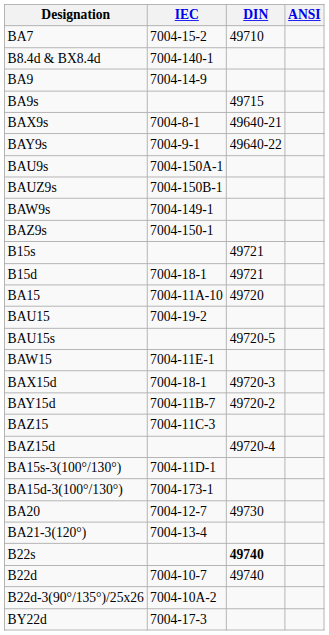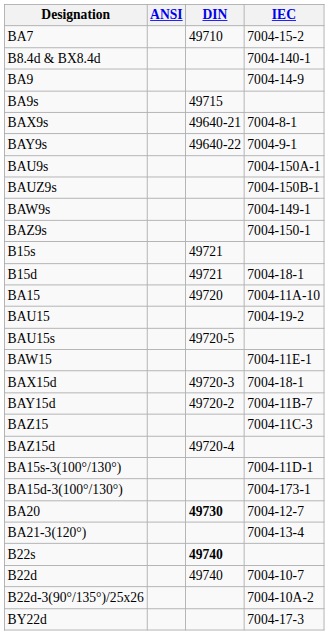 <table class="wikitable">
 <tr>
 <th>Designation</th>
+<th><a href='#'>ANSI</a></th>
+<th><a href='#'>DIN</a></th>
 <th><a href='#'>IEC</a></th>
-<th><a href='#'>DIN</a></th>
-<th><a href='#'>ANSI</a></th>
 </tr>
 <tr>
 <td>BA7</td>
+<td></td>
+<td>49710</td>
 <td>7004-15-2</td>
-<td>49710</td>
-<td></td>
 </tr>
 <tr>
 <td>B8.4d & BX8.4d</td>
-<td>7004-140-1</td>
 <td></td>
 <td></td>
+<td>7004-140-1</td>
 </tr>
 <tr>
 <td>BA9</td>
-<td>7004-14-9</td>
 <td></td>
 <td></td>
+<td>7004-14-9</td>
 </tr>
 <tr>
 <td>BA9s</td>
 <td></td>
 <td>49715</td>
 <td></td>
 </tr>
 <tr>
 <td>BAX9s</td>
+<td></td>
+<td>49640-21</td>
 <td>7004-8-1</td>
-<td>49640-21</td>
-<td></td>
 </tr>
 <tr>
 <td>BAY9s</td>
+<td></td>
+<td>49640-22</td>
 <td>7004-9-1</td>
-<td>49640-22</td>
-<td></td>
 </tr>
 <tr>
 <td>BAU9s</td>
-<td>7004-150A-1</td>
 <td></td>
 <td></td>
+<td>7004-150A-1</td>
 </tr>
 <tr>
 <td>BAUZ9s</td>
-<td>7004-150B-1</td>
 <td></td>
 <td></td>
+<td>7004-150B-1</td>
 </tr>
 <tr>
 <td>BAW9s</td>
-<td>7004-149-1</td>
 <td></td>
 <td></td>
+<td>7004-149-1</td>
 </tr>
 <tr>
 <td>BAZ9s</td>
-<td>7004-150-1</td>
 <td></td>
 <td></td>
+<td>7004-150-1</td>
 </tr>
 <tr>
 <td>B15s</td>
 <td></td>
 <td>49721</td>
 <td></td>
 </tr>
 <tr>
 <td>B15d</td>
+<td></td>
+<td>49721</td>
 <td>7004-18-1</td>
-<td>49721</td>
-<td></td>
 </tr>
 <tr>
 <td>BA15</td>
+<td></td>
+<td>49720</td>
 <td>7004-11A-10</td>
-<td>49720</td>
-<td></td>
 </tr>
 <tr>
 <td>BAU15</td>
-<td>7004-19-2</td>
 <td></td>
 <td></td>
+<td>7004-19-2</td>
 </tr>
 <tr>
 <td>BAU15s</td>
 <td></td>
 <td>49720-5</td>
 <td></td>
 </tr>
 <tr>
 <td>BAW15</td>
-<td>7004-11E-1</td>
 <td></td>
 <td></td>
+<td>7004-11E-1</td>
 </tr>
 <tr>
 <td>BAX15d</td>
+<td></td>
+<td>49720-3</td>
 <td>7004-18-1</td>
-<td>49720-3</td>
-<td></td>
 </tr>
 <tr>
 <td>BAY15d</td>
+<td></td>
+<td>49720-2</td>
 <td>7004-11B-7</td>
-<td>49720-2</td>
-<td></td>
 </tr>
 <tr>
 <td>BAZ15</td>
-<td>7004-11C-3</td>
 <td></td>
 <td></td>
+<td>7004-11C-3</td>
 </tr>
 <tr>
 <td>BAZ15d</td>
 <td></td>
 <td>49720-4</td>
 <td></td>
 </tr>
 <tr>
 <td>BA15s-3(100°/130°)</td>
-<td>7004-11D-1</td>
 <td></td>
 <td></td>
+<td>7004-11D-1</td>
 </tr>
 <tr>
 <td>BA15d-3(100°/130°)</td>
-<td>7004-173-1</td>
 <td></td>
 <td></td>
+<td>7004-173-1</td>
 </tr>
 <tr>
 <td>BA20</td>
+<td></td>
+<td><strong>49730</strong></td>
 <td>7004-12-7</td>
-<td>49730</td>
-<td></td>
 </tr>
 <tr>
 <td>BA21-3(120°)</td>
-<td>7004-13-4</td>
 <td></td>
 <td></td>
+<td>7004-13-4</td>
 </tr>
 <tr>
 <td>B22s</td>
 <td></td>
 <td><strong>49740</strong></td>
 <td></td>
 </tr>
 <tr>
 <td>B22d</td>
+<td></td>
+<td>49740</td>
 <td>7004-10-7</td>
-<td>49740</td>
-<td></td>
 </tr>
 <tr>
 <td>B22d-3(90°/135°)/25x26</td>
-<td>7004-10A-2</td>
 <td></td>
 <td></td>
+<td>7004-10A-2</td>
 </tr>
 <tr>
 <td>BY22d</td>
-<td>7004-17-3</td>
 <td></td>
 <td></td>
+<td>7004-17-3</td>
 </tr>
 </table>
